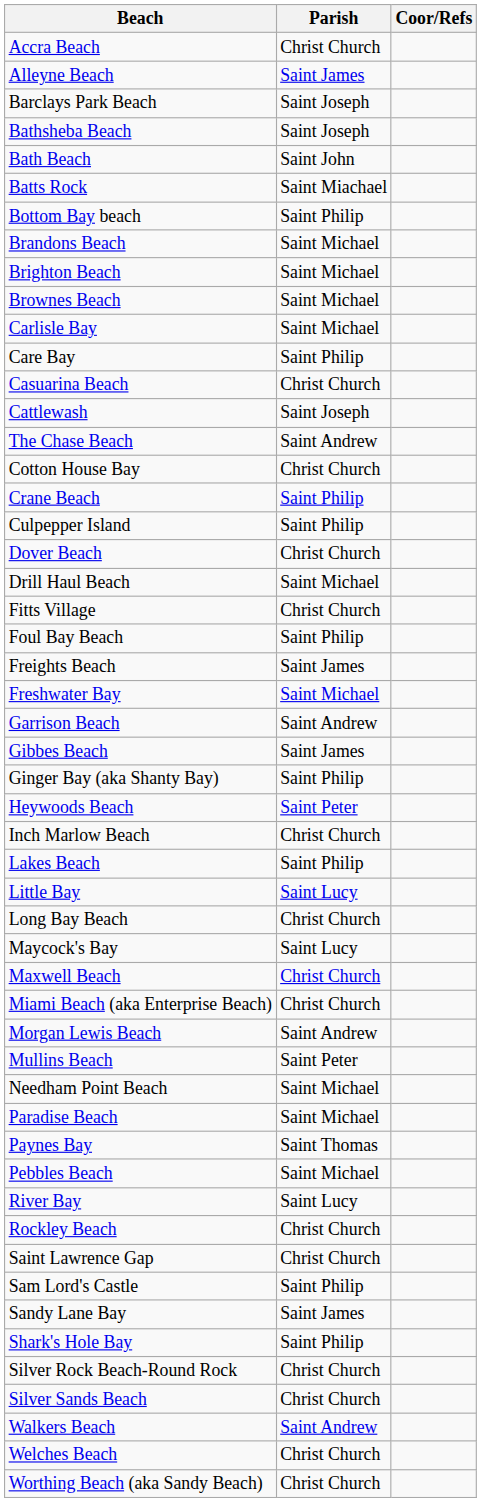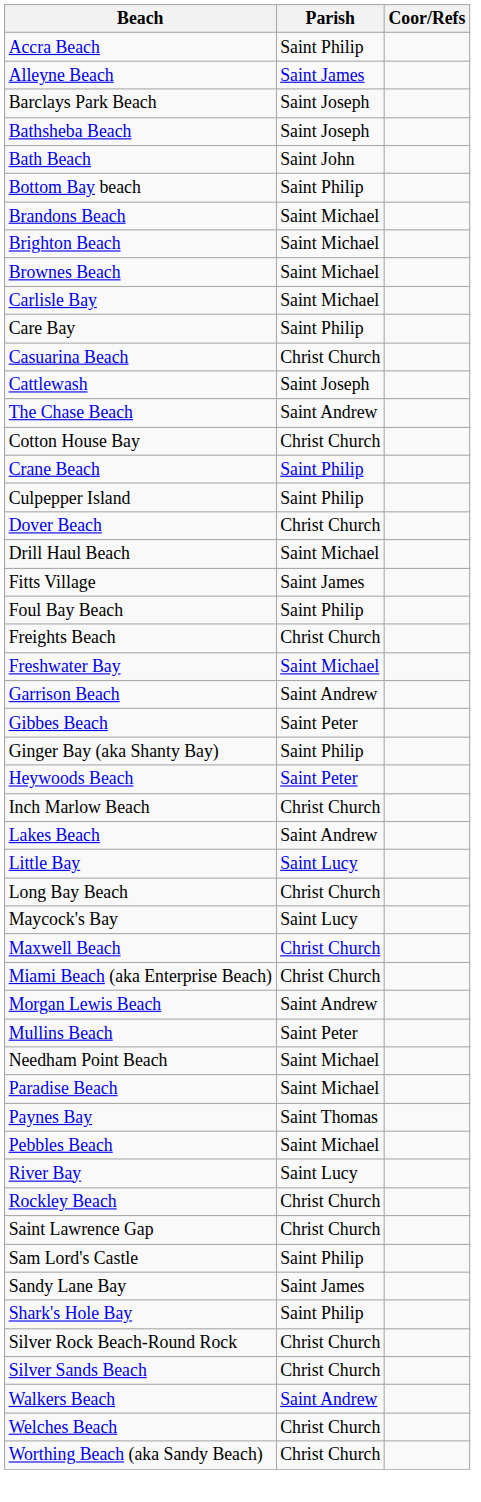 <table class="wikitable sortable">
 <tr>
 <th>Beach</th>
 <th>Parish</th>
 <th>Coor/Refs</th>
 </tr>
 <tr>
 <td><a href='#'>Accra Beach</a></td>
-<td>Christ Church</td>
+<td>Saint Philip</td>
 <td></td>
 </tr>
 <tr>
 <td><a href='#'>Alleyne Beach</a></td>
 <td><a href='#'>Saint James</a></td>
 <td><br></td>
 </tr>
 <tr>
 <td>Barclays Park Beach</td>
 <td>Saint Joseph</td>
 <td></td>
 </tr>
 <tr>
 <td><a href='#'>Bathsheba Beach</a></td>
 <td>Saint Joseph</td>
 <td></td>
 </tr>
 <tr>
 <td><a href='#'>Bath Beach</a></td>
 <td>Saint John</td>
-<td></td>
-</tr>
-<tr>
-<td><a href='#'>Batts Rock</a></td>
-<td>Saint Miachael</td>
 <td></td>
 </tr>
 <tr>
 <td><a href='#'>Bottom Bay</a> beach</td>
 <td>Saint Philip</td>
 <td></td>
 </tr>
 <tr>
 <td><a href='#'>Brandons Beach</a></td>
 <td>Saint Michael</td>
 <td></td>
 </tr>
 <tr>
 <td><a href='#'>Brighton Beach</a></td>
 <td>Saint Michael</td>
 <td></td>
 </tr>
 <tr>
 <td><a href='#'>Brownes Beach</a></td>
 <td>Saint Michael</td>
 <td></td>
 </tr>
 <tr>
 <td><a href='#'>Carlisle Bay</a></td>
 <td>Saint Michael</td>
 <td></td>
 </tr>
 <tr>
 <td>Care Bay</td>
 <td>Saint Philip</td>
 <td></td>
 </tr>
 <tr>
 <td><a href='#'>Casuarina Beach</a></td>
 <td>Christ Church</td>
 <td></td>
 </tr>
 <tr>
 <td><a href='#'>Cattlewash</a></td>
 <td>Saint Joseph</td>
 <td></td>
 </tr>
 <tr>
 <td><a href='#'>The Chase Beach</a></td>
 <td>Saint Andrew</td>
 <td></td>
 </tr>
 <tr>
 <td>Cotton House Bay</td>
 <td>Christ Church</td>
 <td></td>
 </tr>
 <tr>
 <td><a href='#'>Crane Beach</a></td>
 <td><a href='#'>Saint Philip</a></td>
 <td></td>
 </tr>
 <tr>
 <td>Culpepper Island</td>
 <td>Saint Philip</td>
 <td></td>
 </tr>
 <tr>
 <td><a href='#'>Dover Beach</a></td>
 <td>Christ Church</td>
 <td></td>
 </tr>
 <tr>
 <td>Drill Haul Beach</td>
 <td>Saint Michael</td>
 <td></td>
 </tr>
 <tr>
 <td>Fitts Village</td>
-<td>Christ Church</td>
+<td>Saint James</td>
 <td></td>
 </tr>
 <tr>
 <td>Foul Bay Beach</td>
 <td>Saint Philip</td>
 <td></td>
 </tr>
 <tr>
 <td>Freights Beach</td>
-<td>Saint James</td>
+<td>Christ Church</td>
 <td></td>
 </tr>
 <tr>
 <td><a href='#'>Freshwater Bay</a></td>
 <td><a href='#'>Saint Michael</a></td>
 <td></td>
 </tr>
 <tr>
 <td><a href='#'>Garrison Beach</a></td>
 <td>Saint Andrew</td>
 <td></td>
 </tr>
 <tr>
 <td><a href='#'>Gibbes Beach</a></td>
-<td>Saint James</td>
+<td>Saint Peter</td>
 <td></td>
 </tr>
 <tr>
 <td>Ginger Bay (aka Shanty Bay)</td>
 <td>Saint Philip</td>
 <td></td>
 </tr>
 <tr>
 <td><a href='#'>Heywoods Beach</a></td>
 <td><a href='#'>Saint Peter</a></td>
 <td></td>
 </tr>
 <tr>
 <td>Inch Marlow Beach</td>
 <td>Christ Church</td>
 <td></td>
 </tr>
 <tr>
 <td><a href='#'>Lakes Beach</a></td>
-<td>Saint Philip</td>
+<td>Saint Andrew</td>
 <td></td>
 </tr>
 <tr>
 <td><a href='#'>Little Bay</a></td>
 <td><a href='#'>Saint Lucy</a></td>
 <td></td>
 </tr>
 <tr>
 <td>Long Bay Beach</td>
 <td>Christ Church</td>
 <td></td>
 </tr>
 <tr>
 <td>Maycock's Bay</td>
 <td>Saint Lucy</td>
 <td></td>
 </tr>
 <tr>
 <td><a href='#'>Maxwell Beach</a></td>
 <td><a href='#'>Christ Church</a></td>
 <td></td>
 </tr>
 <tr>
 <td><a href='#'>Miami Beach</a> (aka Enterprise Beach)</td>
 <td>Christ Church</td>
 <td></td>
 </tr>
 <tr>
 <td><a href='#'>Morgan Lewis Beach</a></td>
 <td>Saint Andrew</td>
 <td></td>
 </tr>
 <tr>
 <td><a href='#'>Mullins Beach</a></td>
 <td>Saint Peter</td>
 <td></td>
 </tr>
 <tr>
 <td>Needham Point Beach</td>
 <td>Saint Michael</td>
 <td></td>
 </tr>
 <tr>
 <td><a href='#'>Paradise Beach</a></td>
 <td>Saint Michael</td>
 <td></td>
 </tr>
 <tr>
 <td><a href='#'>Paynes Bay</a></td>
 <td>Saint Thomas</td>
 <td></td>
 </tr>
 <tr>
 <td><a href='#'>Pebbles Beach</a></td>
 <td>Saint Michael</td>
 <td></td>
 </tr>
 <tr>
 <td><a href='#'>River Bay</a></td>
 <td>Saint Lucy</td>
 <td></td>
 </tr>
 <tr>
 <td><a href='#'>Rockley Beach</a></td>
 <td>Christ Church</td>
 <td></td>
 </tr>
 <tr>
 <td>Saint Lawrence Gap</td>
 <td>Christ Church</td>
 <td></td>
 </tr>
 <tr>
 <td>Sam Lord's Castle</td>
 <td>Saint Philip</td>
 <td></td>
 </tr>
 <tr>
 <td>Sandy Lane Bay</td>
 <td>Saint James</td>
 <td></td>
 </tr>
 <tr>
 <td><a href='#'>Shark's Hole Bay</a></td>
 <td>Saint Philip</td>
 <td></td>
 </tr>
 <tr>
 <td>Silver Rock Beach-Round Rock</td>
 <td>Christ Church</td>
 <td></td>
 </tr>
 <tr>
 <td><a href='#'>Silver Sands Beach</a></td>
 <td>Christ Church</td>
 <td></td>
 </tr>
 <tr>
 <td><a href='#'>Walkers Beach</a></td>
 <td><a href='#'>Saint Andrew</a></td>
 <td></td>
 </tr>
 <tr>
 <td><a href='#'>Welches Beach</a></td>
 <td>Christ Church</td>
 <td></td>
 </tr>
 <tr>
 <td><a href='#'>Worthing Beach</a> (aka Sandy Beach)</td>
 <td>Christ Church</td>
 <td></td>
 </tr>
 </table>
